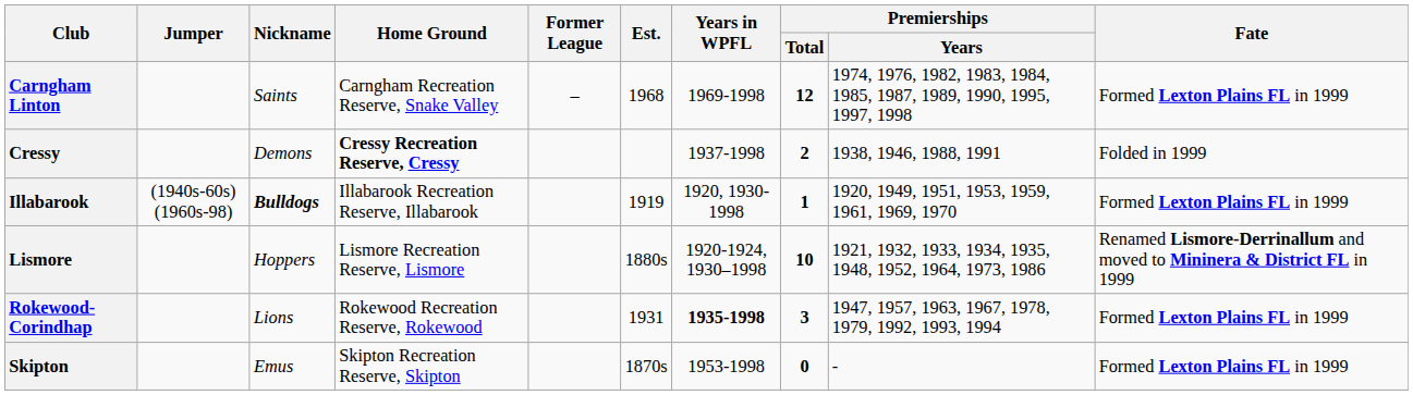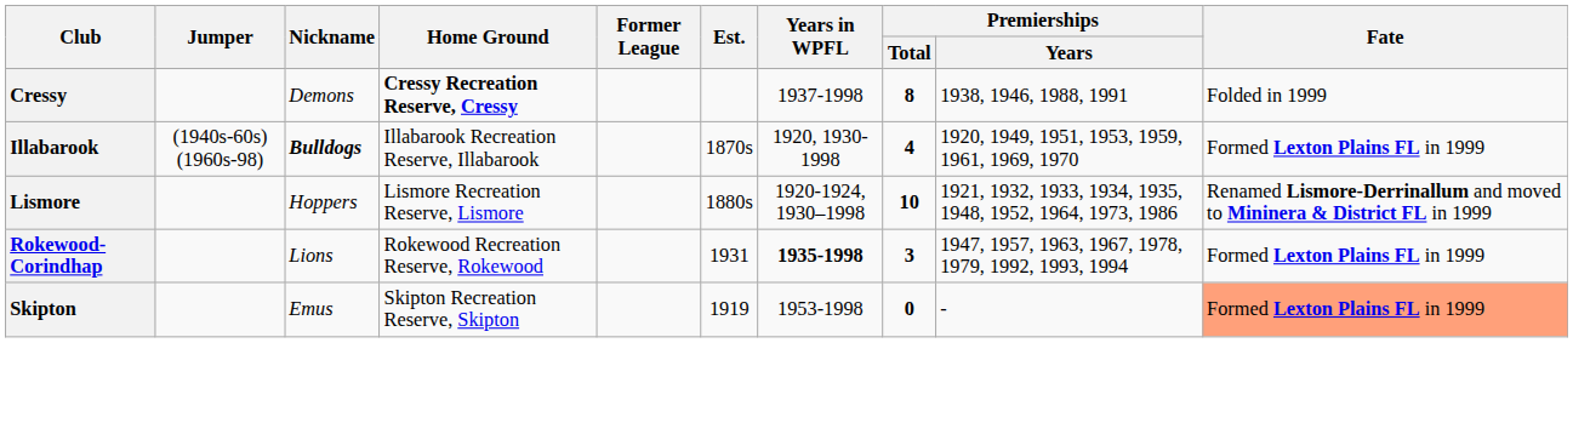 <table class="wikitable sortable" style="text-align:center; width:100%">
 <tr>
 <th rowspan="2">Club</th>
 <th rowspan="2">Jumper</th>
 <th rowspan="2">Nickname</th>
 <th rowspan="2">Home Ground</th>
 <th rowspan="2">Former League</th>
 <th rowspan="2">Est.</th>
 <th rowspan="2">Years in WPFL</th>
 <th colspan="2">Premierships</th>
 <th rowspan="2">Fate</th>
 </tr>
 <tr>
 <th>Total</th>
 <th>Years</th>
 </tr>
 <tr>
-<th style="text-align:left"><a href='#'>Carngham Linton</a></th>
-<td></td>
-<td align="left"><em>Saints</em></td>
-<td align="left">Carngham Recreation Reserve, <a href='#'>Snake Valley</a></td>
-<td>–</td>
-<td>1968</td>
-<td>1969-1998</td>
-<td><strong>12</strong></td>
-<td align="left">1974, 1976, 1982, 1983, 1984, 1985, 1987, 1989, 1990, 1995, 1997, 1998</td>
-<td align="left">Formed <a href='#'><strong>Lexton Plains FL</strong></a> in 1999</td>
-</tr>
-<tr>
 <th style="text-align:left">Cressy</th>
 <td></td>
 <td align="left"><em>Demons</em></td>
 <td align="left"><strong>Cressy Recreation Reserve, <a href='#'>Cressy</a></strong></td>
 <td></td>
 <td></td>
 <td>1937-1998</td>
-<td><strong>2</strong></td>
+<td><strong>8</strong></td>
 <td align="left">1938, 1946, 1988, 1991</td>
 <td align="left">Folded in 1999</td>
 </tr>
 <tr>
 <th style="text-align:left">Illabarook</th>
 <td>(1940s-60s)(1960s-98)</td>
 <td align="left"><strong><em>Bulldogs</em></strong></td>
 <td align="left">Illabarook Recreation Reserve, Illabarook</td>
 <td></td>
-<td>1919</td>
+<td>1870s</td>
 <td>1920, 1930-1998</td>
-<td><strong>1</strong></td>
+<td><strong>4</strong></td>
 <td align="left">1920, 1949, 1951, 1953, 1959, 1961, 1969, 1970</td>
 <td align="left">Formed <a href='#'><strong>Lexton Plains FL</strong></a> in 1999</td>
 </tr>
 <tr>
 <th style="text-align:left">Lismore</th>
 <td></td>
 <td align="left"><em>Hoppers</em></td>
 <td align="left">Lismore Recreation Reserve, <a href='#'>Lismore</a></td>
 <td></td>
 <td>1880s</td>
 <td>1920-1924, 1930–1998</td>
 <td><strong>10</strong></td>
 <td align="left">1921, 1932, 1933, 1934, 1935, 1948, 1952, 1964, 1973, 1986</td>
 <td align="left">Renamed <strong>Lismore-Derrinallum</strong> and moved to <a href='#'><strong>Mininera & District FL</strong></a> in 1999</td>
 </tr>
 <tr>
 <th style="text-align:left"><a href='#'>Rokewood- Corindhap</a></th>
 <td></td>
 <td align="left"><em>Lions</em></td>
 <td align="left">Rokewood Recreation Reserve, <a href='#'>Rokewood</a></td>
 <td></td>
 <td>1931</td>
 <td><strong>1935-1998</strong></td>
 <td><strong>3</strong></td>
 <td align="left">1947, 1957, 1963, 1967, 1978, 1979, 1992, 1993, 1994</td>
 <td align="left">Formed <a href='#'><strong>Lexton Plains FL</strong></a> in 1999</td>
 </tr>
 <tr>
 <th style="text-align:left">Skipton</th>
 <td></td>
 <td align="left"><em>Emus</em></td>
 <td align="left">Skipton Recreation Reserve, <a href='#'>Skipton</a></td>
 <td></td>
-<td>1870s</td>
+<td>1919</td>
 <td>1953-1998</td>
 <td><strong>0</strong></td>
 <td align="left">-</td>
-<td align="left">Formed <a href='#'><strong>Lexton Plains FL</strong></a> in 1999</td>
+<td align="left" style="background: lightsalmon;">Formed <a href='#'><strong>Lexton Plains FL</strong></a> in 1999</td>
 </tr>
 </table>
